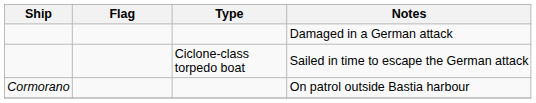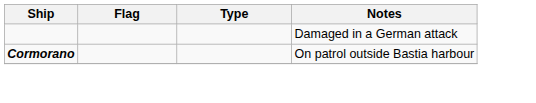 <table class="wikitable sortable">
 <tr>
 <th scope="col" width="50px">Ship</th>
 <th scope="col" width="120px">Flag</th>
 <th scope="col" width="140px">Type</th>
 <th>Notes</th>
 </tr>
 <tr>
 <td align="left"></td>
 <td align="left"></td>
 <td align="left"></td>
 <td align="left">Damaged in a German attack</td>
 </tr>
 <tr>
-<td align="left"></td>
-<td align="left"></td>
-<td align="left">Ciclone-class torpedo boat</td>
-<td align="left">Sailed in time to escape the German attack</td>
-</tr>
-<tr>
-<td align="left"><em>Cormorano</em></td>
+<td align="left"><strong><em>Cormorano</em></strong></td>
 <td align="left"></td>
 <td align="left"></td>
 <td align="left">On patrol outside Bastia harbour</td>
 </tr>
 <tr>
 </tr>
 </table>
